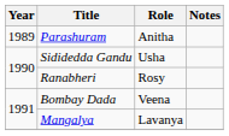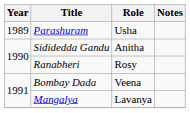 <table class="wikitable sortable">
 <tr>
 <th>Year</th>
 <th>Title</th>
 <th>Role</th>
 <th class="unsortable">Notes</th>
 </tr>
 <tr>
 <td>1989</td>
 <td><em><a href='#'>Parashuram</a></em></td>
-<td>Anitha</td>
+<td>Usha</td>
 <td></td>
 </tr>
 <tr>
 <td rowspan=2>1990</td>
 <td><em>Sididedda Gandu</em></td>
-<td>Usha</td>
+<td>Anitha</td>
 <td></td>
 </tr>
 <tr>
 <td><em>Ranabheri</em></td>
 <td>Rosy</td>
 <td></td>
 </tr>
 <tr>
 <td rowspan=2>1991</td>
 <td><em>Bombay Dada</em></td>
 <td>Veena</td>
 <td></td>
 </tr>
 <tr>
 <td><em><a href='#'>Mangalya</a></em></td>
 <td>Lavanya</td>
 <td></td>
 </tr>
 <tr>
 </tr>
 </table>
